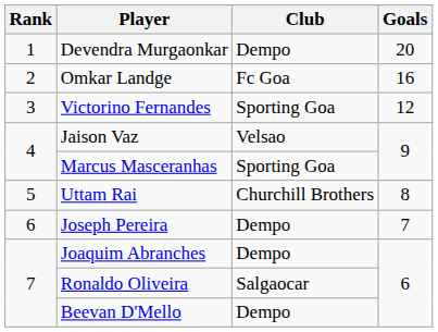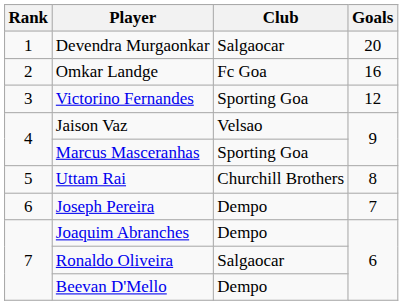 <table class="wikitable" style="text-align:center">
 <tr>
 <th>Rank</th>
 <th>Player</th>
 <th>Club</th>
 <th>Goals</th>
 </tr>
 <tr>
 <td>1</td>
 <td align="left"> Devendra Murgaonkar</td>
-<td align="left">Dempo</td>
+<td align="left">Salgaocar</td>
 <td>20</td>
 </tr>
 <tr>
 <td>2</td>
 <td align="left"> Omkar Landge</td>
 <td align="left">Fc Goa</td>
 <td>16</td>
 </tr>
 <tr>
 <td rowspan="1">3</td>
 <td align="left"> <a href='#'>Victorino Fernandes</a></td>
 <td align="left">Sporting Goa</td>
 <td rowspan="1">12</td>
 </tr>
 <tr>
 <td rowspan="2">4</td>
 <td align="left"> Jaison Vaz</td>
 <td align="left">Velsao</td>
 <td rowspan="2">9</td>
 </tr>
 <tr>
 <td align="left"> <a href='#'>Marcus Masceranhas</a></td>
 <td align="left">Sporting Goa</td>
 </tr>
 <tr>
 <td>5</td>
 <td align="left"> <a href='#'>Uttam Rai</a></td>
 <td align="left">Churchill Brothers</td>
 <td>8</td>
 </tr>
 <tr>
 <td rowspan="1">6</td>
 <td align="left"> <a href='#'>Joseph Pereira</a></td>
 <td align="left">Dempo</td>
 <td rowspan="1">7</td>
 </tr>
 <tr>
 <td rowspan="3">7</td>
 <td align="left"> <a href='#'>Joaquim Abranches </a></td>
 <td align="left">Dempo</td>
 <td rowspan="3">6</td>
 </tr>
 <tr>
 <td align="left"> <a href='#'>Ronaldo Oliveira</a></td>
 <td align="left">Salgaocar</td>
 </tr>
 <tr>
 <td align="left"> <a href='#'>Beevan D'Mello</a></td>
 <td align="left">Dempo</td>
 </tr>
 </table>
